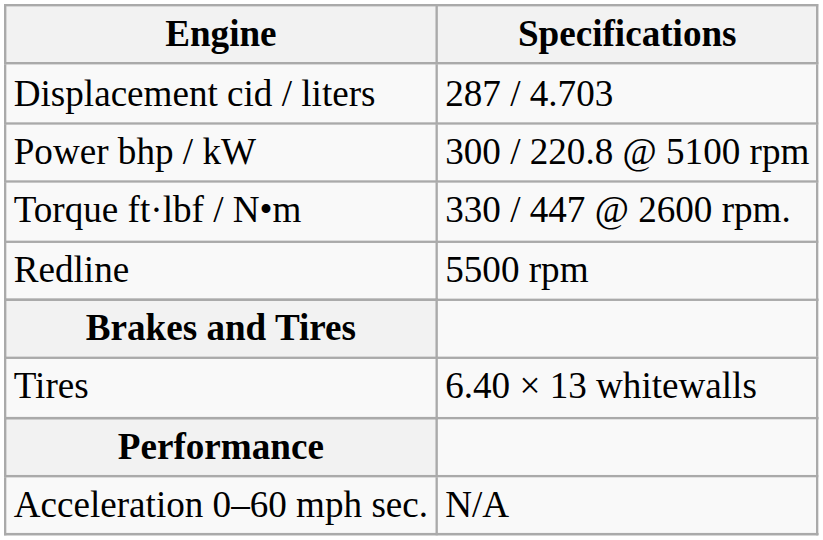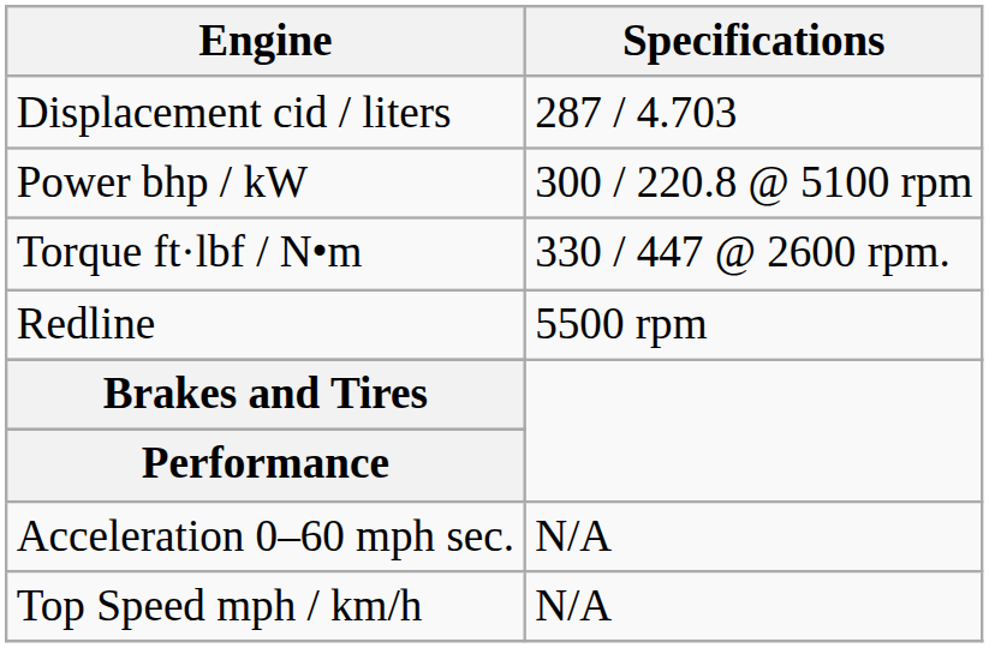 <table class="wikitable">
 <tr style="background:#CCCCCC;">
 <th>Engine</th>
 <th>Specifications</th>
 </tr>
 <tr>
 <td>Displacement cid / liters</td>
 <td>287 / 4.703</td>
 </tr>
 <tr>
 <td>Power bhp / kW</td>
 <td>300  / 220.8 @ 5100 rpm</td>
 </tr>
 <tr>
 <td>Torque ft·lbf / N•m</td>
 <td>330 / 447 @ 2600 rpm.</td>
 </tr>
 <tr>
 <td>Redline</td>
 <td>5500 rpm</td>
 </tr>
 <tr>
 </tr>
 <tr style="background:#CCCCCC;">
 <th>Brakes and Tires</th>
 </tr>
 <tr>
-<td>Tires</td>
-<td>6.40 × 13 whitewalls</td>
-</tr>
-<tr>
 </tr>
 <tr style="background:#CCCCCC;">
 <th>Performance</th>
 </tr>
 <tr>
 <td>Acceleration 0–60 mph sec.</td>
 <td>N/A</td>
 </tr>
 <tr>
+<td>Top Speed mph / km/h</td>
+<td>N/A</td>
+</tr>
+<tr>
 </tr>
 </table>
